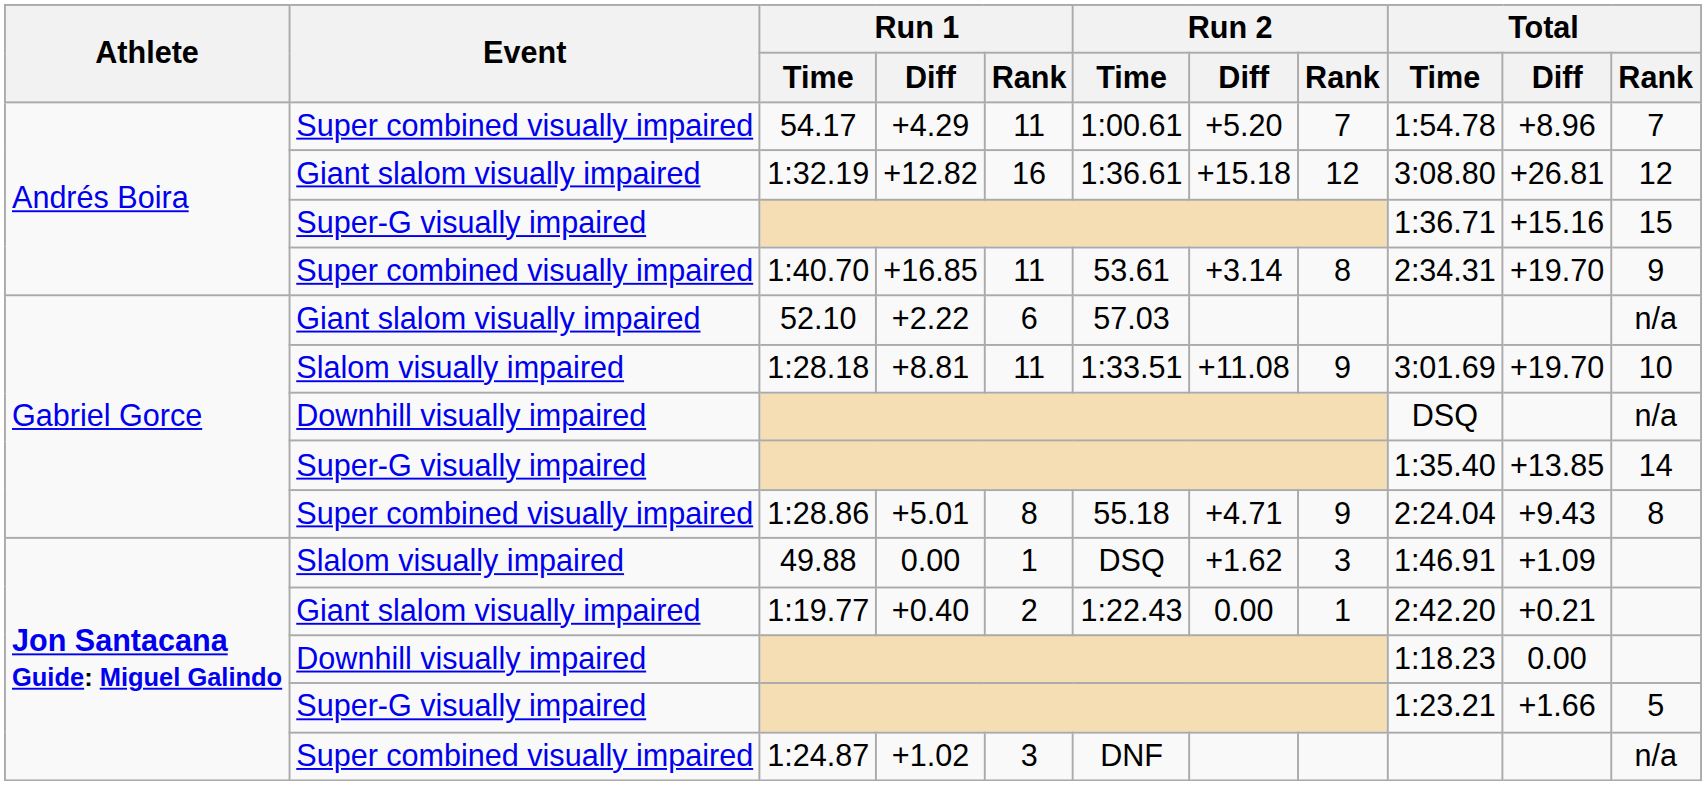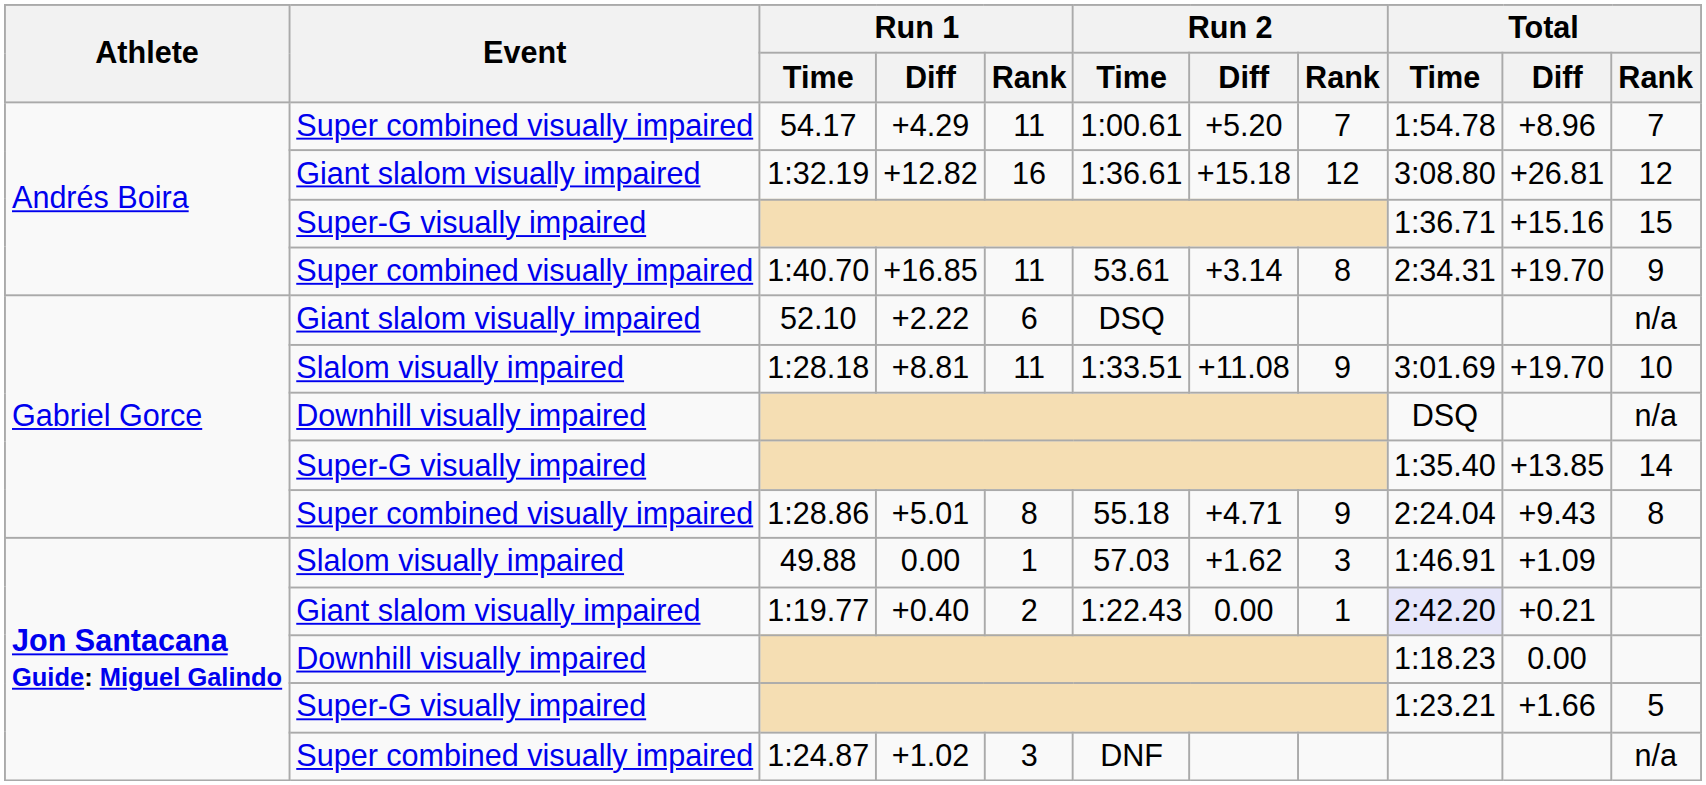 <table class="wikitable" style="font-size:100%">
 <tr>
 <th rowspan="2">Athlete</th>
 <th rowspan="2">Event</th>
 <th colspan="3">Run 1</th>
 <th colspan="3">Run 2</th>
 <th colspan="3">Total</th>
 </tr>
 <tr>
 <th>Time</th>
 <th>Diff</th>
 <th>Rank</th>
 <th>Time</th>
 <th>Diff</th>
 <th>Rank</th>
 <th>Time</th>
 <th>Diff</th>
 <th>Rank</th>
 </tr>
 <tr>
 <td rowspan=4><a href='#'>Andrés Boira</a></td>
 <td><a href='#'>Super combined visually impaired</a></td>
 <td align="center">54.17</td>
 <td align="center">+4.29</td>
 <td align="center">11</td>
 <td align="center">1:00.61</td>
 <td align="center">+5.20</td>
 <td align="center">7</td>
 <td align="center">1:54.78</td>
 <td align="center">+8.96</td>
 <td align="center">7</td>
 </tr>
 <tr>
 <td><a href='#'>Giant slalom visually impaired</a></td>
 <td align="center">1:32.19</td>
 <td align="center">+12.82</td>
 <td align="center">16</td>
 <td align="center">1:36.61</td>
 <td align="center">+15.18</td>
 <td align="center">12</td>
 <td align="center">3:08.80</td>
 <td align="center">+26.81</td>
 <td align="center">12</td>
 </tr>
 <tr>
 <td><a href='#'>Super-G visually impaired</a></td>
 <td colspan="6" bgcolor="wheat"></td>
 <td align="center">1:36.71</td>
 <td align="center">+15.16</td>
 <td align="center">15</td>
 </tr>
 <tr>
 <td><a href='#'>Super combined visually impaired</a></td>
 <td align="center">1:40.70</td>
 <td align="center">+16.85</td>
 <td align="center">11</td>
 <td align="center">53.61</td>
 <td align="center">+3.14</td>
 <td align="center">8</td>
 <td align="center">2:34.31</td>
 <td align="center">+19.70</td>
 <td align="center">9</td>
 </tr>
 <tr>
 <td rowspan=5><a href='#'>Gabriel Gorce</a></td>
 <td><a href='#'>Giant slalom visually impaired</a></td>
 <td align="center">52.10</td>
 <td align="center">+2.22</td>
 <td align="center">6</td>
-<td align="center">57.03</td>
+<td align="center">DSQ</td>
 <td align="center"></td>
 <td align="center"></td>
 <td align="center"></td>
 <td align="center"></td>
 <td align="center">n/a</td>
 </tr>
 <tr>
 <td><a href='#'>Slalom visually impaired</a></td>
 <td align="center">1:28.18</td>
 <td align="center">+8.81</td>
 <td align="center">11</td>
 <td align="center">1:33.51</td>
 <td align="center">+11.08</td>
 <td align="center">9</td>
 <td align="center">3:01.69</td>
 <td align="center">+19.70</td>
 <td align="center">10</td>
 </tr>
 <tr>
 <td><a href='#'>Downhill visually impaired</a></td>
 <td colspan="6" bgcolor="wheat"></td>
 <td align="center">DSQ</td>
 <td align="center"></td>
 <td align="center">n/a</td>
 </tr>
 <tr>
 <td><a href='#'>Super-G visually impaired</a></td>
 <td colspan="6" bgcolor="wheat"></td>
 <td align="center">1:35.40</td>
 <td align="center">+13.85</td>
 <td align="center">14</td>
 </tr>
 <tr>
 <td><a href='#'>Super combined visually impaired</a></td>
 <td align="center">1:28.86</td>
 <td align="center">+5.01</td>
 <td align="center">8</td>
 <td align="center">55.18</td>
 <td align="center">+4.71</td>
 <td align="center">9</td>
 <td align="center">2:24.04</td>
 <td align="center">+9.43</td>
 <td align="center">8</td>
 </tr>
 <tr>
 <td rowspan=5><strong><a href='#'>Jon Santacana</a><br><small><a href='#'>Guide</a>: <a href='#'>Miguel Galindo</a></small></strong></td>
 <td><a href='#'>Slalom visually impaired</a></td>
 <td align="center">49.88</td>
 <td align="center">0.00</td>
 <td align="center">1</td>
-<td align="center">DSQ</td>
+<td align="center">57.03</td>
 <td align="center">+1.62</td>
 <td align="center">3</td>
 <td align="center">1:46.91</td>
 <td align="center">+1.09</td>
 <td align="center"></td>
 </tr>
 <tr>
 <td><a href='#'>Giant slalom visually impaired</a></td>
 <td align="center">1:19.77</td>
 <td align="center">+0.40</td>
 <td align="center">2</td>
 <td align="center">1:22.43</td>
 <td align="center">0.00</td>
 <td align="center">1</td>
-<td align="center">2:42.20</td>
+<td align="center" style="background: lavender;">2:42.20</td>
 <td align="center">+0.21</td>
 <td align="center"></td>
 </tr>
 <tr>
 <td><a href='#'>Downhill visually impaired</a></td>
 <td colspan="6" bgcolor="wheat"></td>
 <td align="center">1:18.23</td>
 <td align="center">0.00</td>
 <td align="center"></td>
 </tr>
 <tr>
 <td><a href='#'>Super-G visually impaired</a></td>
 <td colspan="6" bgcolor="wheat"></td>
 <td align="center">1:23.21</td>
 <td align="center">+1.66</td>
 <td align="center">5</td>
 </tr>
 <tr>
 <td><a href='#'>Super combined visually impaired</a></td>
 <td align="center">1:24.87</td>
 <td align="center">+1.02</td>
 <td align="center">3</td>
 <td align="center">DNF</td>
 <td align="center"></td>
 <td align="center"></td>
 <td align="center"></td>
 <td align="center"></td>
 <td align="center">n/a</td>
 </tr>
 </table>
